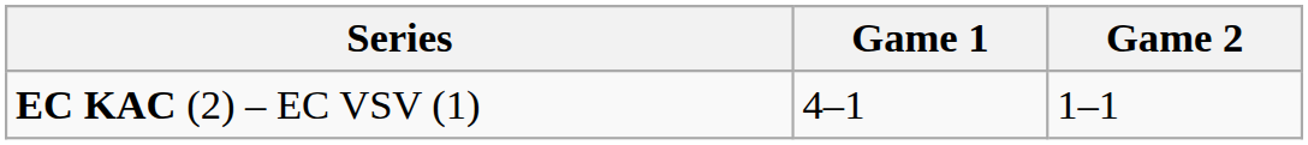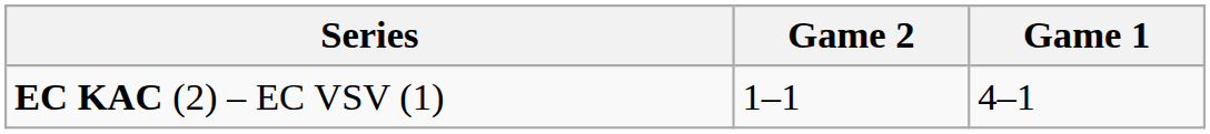 <table class="wikitable" width="500px">
 <tr style="background-color:#c0c0c0;">
 <th>Series</th>
+<th>Game 2</th>
 <th>Game 1</th>
-<th>Game 2</th>
 </tr>
 <tr>
 <td><strong>EC KAC</strong> (2) – EC VSV (1)</td>
+<td>1–1</td>
 <td>4–1</td>
-<td>1–1</td>
 </tr>
 </table>
